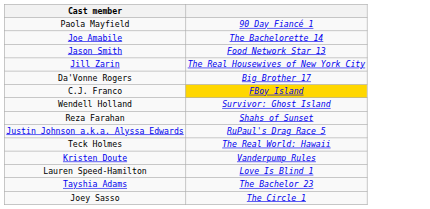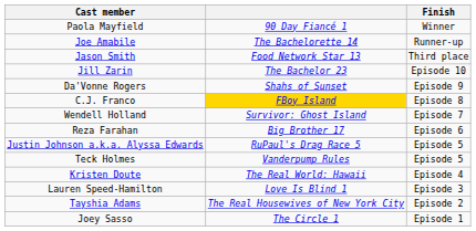 <table class="wikitable sortable" style="text-align:center;">
 <tr>
 <th>Cast member</th>
 <th></th>
+<th>Finish</th>
 </tr>
 <tr>
 <td>Paola Mayfield</td>
 <td><em><a href='#'>90 Day Fiancé 1</a></em></td>
+<td>Winner</td>
 </tr>
 <tr>
 <td><a href='#'>Joe Amabile</a></td>
 <td><em><a href='#'>The Bachelorette 14</a></em></td>
+<td>Runner-up</td>
 </tr>
 <tr>
 <td><a href='#'>Jason Smith</a></td>
 <td><em><a href='#'>Food Network Star 13</a></em></td>
+<td nowrap>Third place</td>
 </tr>
 <tr>
 <td><a href='#'>Jill Zarin</a></td>
-<td><em><a href='#'>The Real Housewives of New York City</a></em></td>
+<td><em><a href='#'>The Bachelor 23</a></em></td>
+<td>Episode 10</td>
 </tr>
 <tr>
 <td>Da'Vonne Rogers</td>
-<td><em><a href='#'>Big Brother 17</a></em></td>
+<td><em><a href='#'>Shahs of Sunset</a></em></td>
+<td>Episode 9</td>
 </tr>
 <tr>
 <td>C.J. Franco</td>
 <td style="background: gold;"><em><a href='#'>FBoy Island</a></em></td>
+<td>Episode 8</td>
 </tr>
 <tr>
 <td>Wendell Holland</td>
 <td><em><a href='#'>Survivor: Ghost Island</a></em></td>
+<td>Episode 7</td>
 </tr>
 <tr>
 <td>Reza Farahan</td>
-<td><em><a href='#'>Shahs of Sunset</a></em></td>
+<td><em><a href='#'>Big Brother 17</a></em></td>
+<td>Episode 6</td>
 </tr>
 <tr>
 <td><a href='#'>Justin Johnson a.k.a. Alyssa Edwards</a></td>
 <td><em><a href='#'>RuPaul's Drag Race 5</a></em></td>
+<td>Episode 5</td>
 </tr>
 <tr>
 <td>Teck Holmes</td>
-<td><em><a href='#'>The Real World: Hawaii</a></em></td>
+<td><em><a href='#'>Vanderpump Rules</a></em></td>
+<td>Episode 5</td>
 </tr>
 <tr>
 <td><a href='#'>Kristen Doute</a></td>
-<td><em><a href='#'>Vanderpump Rules</a></em></td>
+<td><em><a href='#'>The Real World: Hawaii</a></em></td>
+<td>Episode 4</td>
 </tr>
 <tr>
 <td>Lauren Speed-Hamilton</td>
 <td><em><a href='#'>Love Is Blind 1</a></em></td>
+<td>Episode 3</td>
 </tr>
 <tr>
 <td><a href='#'>Tayshia Adams</a></td>
-<td><em><a href='#'>The Bachelor 23</a></em></td>
+<td><em><a href='#'>The Real Housewives of New York City</a></em></td>
+<td>Episode 2</td>
 </tr>
 <tr>
 <td>Joey Sasso</td>
 <td><em><a href='#'>The Circle 1</a></em></td>
+<td>Episode 1</td>
 </tr>
 </table>
